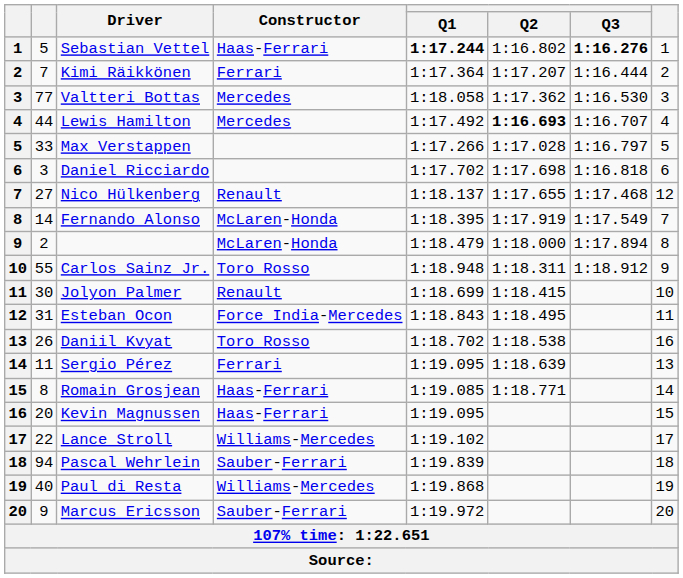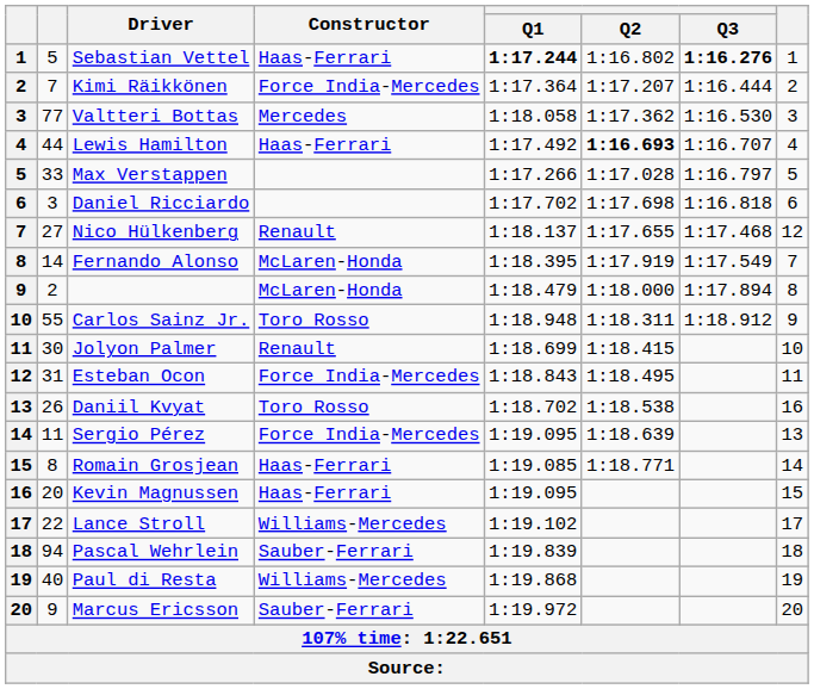 <table class="wikitable sortable" style="font-size: 85%;">
 <tr>
 <th rowspan="2"></th>
 <th rowspan="2"></th>
 <th rowspan="2">Driver</th>
 <th rowspan="2">Constructor</th>
 <th colspan="3"></th>
 <th rowspan="2"></th>
 </tr>
 <tr>
 <th>Q1</th>
 <th>Q2</th>
 <th>Q3</th>
 </tr>
 <tr>
 <th>1</th>
 <td align="center">5</td>
 <td> <a href='#'>Sebastian Vettel</a></td>
 <td><a href='#'>Haas</a>-<a href='#'>Ferrari</a></td>
 <td><strong>1:17.244</strong></td>
 <td>1:16.802</td>
 <td><strong>1:16.276</strong></td>
 <td align="center">1</td>
 </tr>
 <tr>
 <th>2</th>
 <td align="center">7</td>
 <td> <a href='#'>Kimi Räikkönen</a></td>
-<td><a href='#'>Ferrari</a></td>
+<td><a href='#'>Force India</a>-<a href='#'>Mercedes</a></td>
 <td>1:17.364</td>
 <td>1:17.207</td>
 <td>1:16.444</td>
 <td align="center">2</td>
 </tr>
 <tr>
 <th>3</th>
 <td align="center">77</td>
 <td> <a href='#'>Valtteri Bottas</a></td>
 <td><a href='#'>Mercedes</a></td>
 <td>1:18.058</td>
 <td>1:17.362</td>
 <td>1:16.530</td>
 <td align="center">3</td>
 </tr>
 <tr>
 <th>4</th>
 <td align="center">44</td>
 <td> <a href='#'>Lewis Hamilton</a></td>
-<td><a href='#'>Mercedes</a></td>
+<td><a href='#'>Haas</a>-<a href='#'>Ferrari</a></td>
 <td>1:17.492</td>
 <td><strong>1:16.693</strong></td>
 <td>1:16.707</td>
 <td align="center">4</td>
 </tr>
 <tr>
 <th>5</th>
 <td align="center">33</td>
 <td> <a href='#'>Max Verstappen</a></td>
 <td></td>
 <td>1:17.266</td>
 <td>1:17.028</td>
 <td>1:16.797</td>
 <td align="center">5</td>
 </tr>
 <tr>
 <th>6</th>
 <td align="center">3</td>
 <td> <a href='#'>Daniel Ricciardo</a></td>
 <td></td>
 <td>1:17.702</td>
 <td>1:17.698</td>
 <td>1:16.818</td>
 <td align="center">6</td>
 </tr>
 <tr>
 <th>7</th>
 <td align="center">27</td>
 <td> <a href='#'>Nico Hülkenberg</a></td>
 <td><a href='#'>Renault</a></td>
 <td>1:18.137</td>
 <td>1:17.655</td>
 <td>1:17.468</td>
 <td align="center">12</td>
 </tr>
 <tr>
 <th>8</th>
 <td align="center">14</td>
 <td> <a href='#'>Fernando Alonso</a></td>
 <td><a href='#'>McLaren</a>-<a href='#'>Honda</a></td>
 <td>1:18.395</td>
 <td>1:17.919</td>
 <td>1:17.549</td>
 <td align="center">7</td>
 </tr>
 <tr>
 <th>9</th>
 <td align="center">2</td>
 <td></td>
 <td><a href='#'>McLaren</a>-<a href='#'>Honda</a></td>
 <td>1:18.479</td>
 <td>1:18.000</td>
 <td>1:17.894</td>
 <td align="center">8</td>
 </tr>
 <tr>
 <th>10</th>
 <td align="center">55</td>
 <td> <a href='#'>Carlos Sainz Jr.</a></td>
 <td><a href='#'>Toro Rosso</a></td>
 <td>1:18.948</td>
 <td>1:18.311</td>
 <td>1:18.912</td>
 <td align="center">9</td>
 </tr>
 <tr>
 <th>11</th>
 <td align="center">30</td>
 <td> <a href='#'>Jolyon Palmer</a></td>
 <td><a href='#'>Renault</a></td>
 <td>1:18.699</td>
 <td>1:18.415</td>
 <td></td>
 <td align="center">10</td>
 </tr>
 <tr>
 <th>12</th>
 <td align="center">31</td>
 <td> <a href='#'>Esteban Ocon</a></td>
 <td><a href='#'>Force India</a>-<a href='#'>Mercedes</a></td>
 <td>1:18.843</td>
 <td>1:18.495</td>
 <td></td>
 <td align="center">11</td>
 </tr>
 <tr>
 <th>13</th>
 <td align="center">26</td>
 <td> <a href='#'>Daniil Kvyat</a></td>
 <td><a href='#'>Toro Rosso</a></td>
 <td>1:18.702</td>
 <td>1:18.538</td>
 <td></td>
 <td align="center">16</td>
 </tr>
 <tr>
 <th>14</th>
 <td align="center">11</td>
 <td> <a href='#'>Sergio Pérez</a></td>
-<td><a href='#'>Ferrari</a></td>
+<td><a href='#'>Force India</a>-<a href='#'>Mercedes</a></td>
 <td>1:19.095</td>
 <td>1:18.639</td>
 <td></td>
 <td align="center">13</td>
 </tr>
 <tr>
 <th>15</th>
 <td align="center">8</td>
 <td> <a href='#'>Romain Grosjean</a></td>
 <td><a href='#'>Haas</a>-<a href='#'>Ferrari</a></td>
 <td>1:19.085</td>
 <td>1:18.771</td>
 <td></td>
 <td align="center">14</td>
 </tr>
 <tr>
 <th>16</th>
 <td align="center">20</td>
 <td> <a href='#'>Kevin Magnussen</a></td>
 <td><a href='#'>Haas</a>-<a href='#'>Ferrari</a></td>
 <td>1:19.095</td>
 <td></td>
 <td></td>
 <td align="center">15</td>
 </tr>
 <tr>
 <th>17</th>
 <td align="center">22</td>
 <td> <a href='#'>Lance Stroll</a></td>
 <td><a href='#'>Williams</a>-<a href='#'>Mercedes</a></td>
 <td>1:19.102</td>
 <td></td>
 <td></td>
 <td align="center">17</td>
 </tr>
 <tr>
 <th>18</th>
 <td align="center">94</td>
 <td> <a href='#'>Pascal Wehrlein</a></td>
 <td><a href='#'>Sauber</a>-<a href='#'>Ferrari</a></td>
 <td>1:19.839</td>
 <td></td>
 <td></td>
 <td align="center">18</td>
 </tr>
 <tr>
 <th>19</th>
 <td align="center">40</td>
 <td> <a href='#'>Paul di Resta</a></td>
 <td><a href='#'>Williams</a>-<a href='#'>Mercedes</a></td>
 <td>1:19.868</td>
 <td></td>
 <td></td>
 <td align="center">19</td>
 </tr>
 <tr>
 <th>20</th>
 <td align="center">9</td>
 <td> <a href='#'>Marcus Ericsson</a></td>
 <td><a href='#'>Sauber</a>-<a href='#'>Ferrari</a></td>
 <td>1:19.972</td>
 <td></td>
 <td></td>
 <td align="center">20</td>
 </tr>
 <tr>
 <th colspan="8"><a href='#'>107% time</a>: 1:22.651</th>
 </tr>
 <tr>
 <th colspan="8">Source:</th>
 </tr>
 </table>
